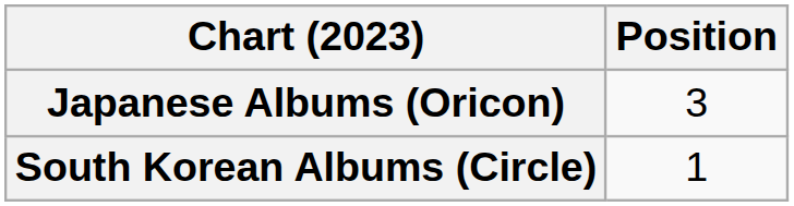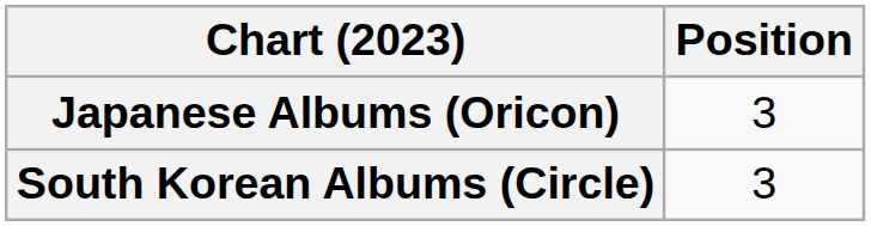 <table class="wikitable plainrowheaders sortable" style="text-align:center">
 <tr>
 <th scope="col">Chart (2023)</th>
 <th scope="col">Position</th>
 </tr>
 <tr>
 <th scope="row">Japanese Albums (Oricon)</th>
 <td>3</td>
 </tr>
 <tr>
 <th scope="row">South Korean Albums (Circle)</th>
-<td>1</td>
+<td>3</td>
 </tr>
 </table>
